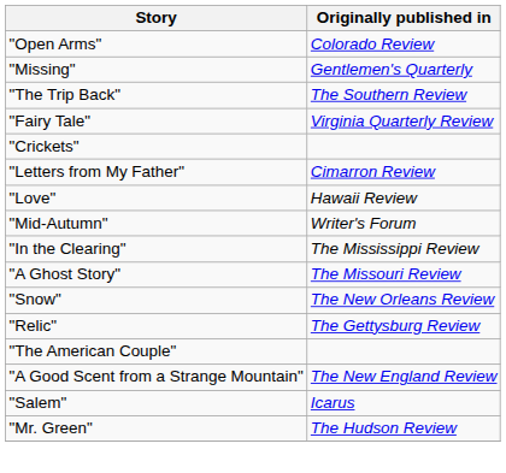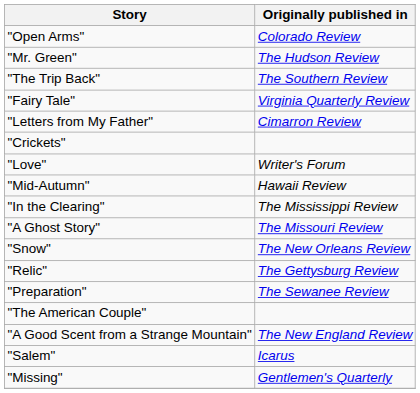 <table class="wikitable">
 <tr>
 <th>Story</th>
 <th>Originally published in</th>
 </tr>
 <tr>
 <td>"Open Arms"</td>
 <td><em><a href='#'>Colorado Review</a></em></td>
 </tr>
 <tr>
-<td>"Missing"</td>
-<td><em><a href='#'>Gentlemen's Quarterly</a></em></td>
+<td>"Mr. Green"</td>
+<td><em><a href='#'>The Hudson Review</a></em></td>
 </tr>
 <tr>
 <td>"The Trip Back"</td>
 <td><em><a href='#'>The Southern Review</a></em></td>
 </tr>
 <tr>
 <td>"Fairy Tale"</td>
 <td><em><a href='#'>Virginia Quarterly Review</a></em></td>
 </tr>
 <tr>
+<td>"Letters from My Father"</td>
+<td><em><a href='#'>Cimarron Review</a></em></td>
+</tr>
+<tr>
 <td>"Crickets"</td>
 <td></td>
 </tr>
 <tr>
-<td>"Letters from My Father"</td>
-<td><em><a href='#'>Cimarron Review</a></em></td>
-</tr>
-<tr>
 <td>"Love"</td>
-<td><em>Hawaii Review</em></td>
+<td><em>Writer's Forum</em></td>
 </tr>
 <tr>
 <td>"Mid-Autumn"</td>
-<td><em>Writer's Forum</em></td>
+<td><em>Hawaii Review</em></td>
 </tr>
 <tr>
 <td>"In the Clearing"</td>
 <td><em>The Mississippi Review</em></td>
 </tr>
 <tr>
 <td>"A Ghost Story"</td>
 <td><em><a href='#'>The Missouri Review</a></em></td>
 </tr>
 <tr>
 <td>"Snow"</td>
 <td><em><a href='#'>The New Orleans Review</a></em></td>
 </tr>
 <tr>
 <td>"Relic"</td>
 <td><em><a href='#'>The Gettysburg Review</a></em></td>
 </tr>
 <tr>
+<td>"Preparation"</td>
+<td><em><a href='#'>The Sewanee Review</a></em></td>
+</tr>
+<tr>
 <td>"The American Couple"</td>
 <td></td>
 </tr>
 <tr>
 <td>"A Good Scent from a Strange Mountain"</td>
 <td><em><a href='#'>The New England Review</a></em></td>
 </tr>
 <tr>
 <td>"Salem"</td>
 <td><em><a href='#'>Icarus</a></em></td>
 </tr>
 <tr>
-<td>"Mr. Green"</td>
-<td><em><a href='#'>The Hudson Review</a></em></td>
+<td>"Missing"</td>
+<td><em><a href='#'>Gentlemen's Quarterly</a></em></td>
 </tr>
 <tr>
 </tr>
 </table>
